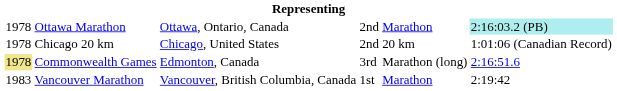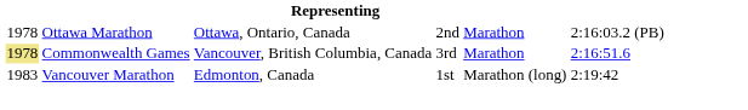 <table>
 <tr>
 <th colspan="6">Representing </th>
 </tr>
 <tr>
 <td>1978</td>
 <td><a href='#'>Ottawa Marathon</a></td>
 <td><a href='#'>Ottawa</a>, Ontario, Canada</td>
 <td>2nd</td>
 <td><a href='#'>Marathon</a></td>
-<td style="background: paleturquoise;">2:16:03.2 (PB)</td>
-</tr>
-<tr>
-<td>1978</td>
-<td>Chicago 20 km</td>
-<td><a href='#'>Chicago</a>, United States</td>
-<td>2nd</td>
-<td>20 km</td>
-<td>1:01:06 (Canadian Record)</td>
+<td>2:16:03.2 (PB)</td>
 </tr>
 <tr>
 <td style="background: khaki;">1978</td>
 <td><a href='#'>Commonwealth Games</a></td>
-<td><a href='#'>Edmonton</a>, Canada</td>
+<td><a href='#'>Vancouver</a>, British Columbia, Canada</td>
 <td>3rd</td>
-<td>Marathon (long)</td>
+<td><a href='#'>Marathon</a></td>
 <td><a href='#'>2:16:51.6</a></td>
 </tr>
 <tr>
 <td>1983</td>
 <td><a href='#'>Vancouver Marathon</a></td>
-<td><a href='#'>Vancouver</a>, British Columbia, Canada</td>
+<td><a href='#'>Edmonton</a>, Canada</td>
 <td>1st</td>
-<td><a href='#'>Marathon</a></td>
+<td>Marathon (long)</td>
 <td>2:19:42</td>
 </tr>
 </table>
